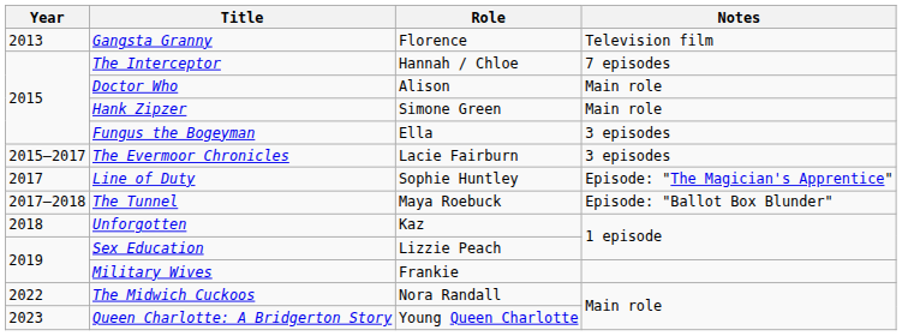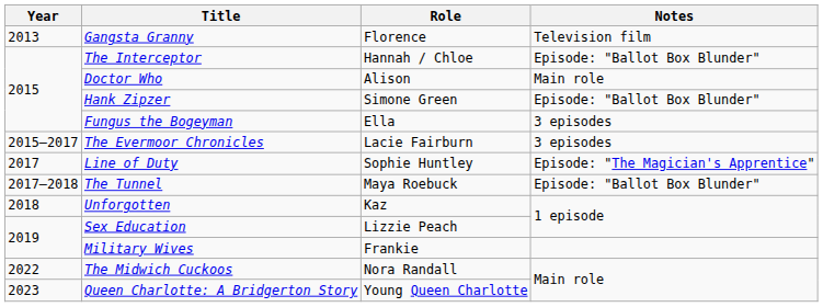 <table class="wikitable sortable">
 <tr>
 <th>Year</th>
 <th>Title</th>
 <th>Role</th>
 <th class="unsortable">Notes</th>
 </tr>
 <tr>
 <td>2013</td>
 <td><em><a href='#'>Gangsta Granny</a></em></td>
 <td>Florence</td>
 <td>Television film</td>
 </tr>
 <tr>
 <td rowspan="4">2015</td>
 <td><em><a href='#'>The Interceptor</a></em></td>
 <td>Hannah / Chloe</td>
-<td>7 episodes</td>
+<td>Episode: "Ballot Box Blunder"</td>
 </tr>
 <tr>
 <td><em><a href='#'>Doctor Who</a></em></td>
 <td>Alison</td>
 <td>Main role</td>
 </tr>
 <tr>
 <td><em><a href='#'>Hank Zipzer</a></em></td>
 <td>Simone Green</td>
-<td>Main role</td>
+<td>Episode: "Ballot Box Blunder"</td>
 </tr>
 <tr>
 <td><em><a href='#'>Fungus the Bogeyman</a></em></td>
 <td>Ella</td>
 <td>3 episodes</td>
 </tr>
 <tr>
 <td>2015–2017</td>
 <td><em><a href='#'>The Evermoor Chronicles</a></em></td>
 <td>Lacie Fairburn</td>
 <td>3 episodes</td>
 </tr>
 <tr>
 <td>2017</td>
 <td><em><a href='#'>Line of Duty</a></em></td>
 <td>Sophie Huntley</td>
 <td>Episode: "<a href='#'>The Magician's Apprentice</a>"</td>
 </tr>
 <tr>
 <td>2017–2018</td>
 <td><em><a href='#'>The Tunnel</a></em></td>
 <td>Maya Roebuck</td>
 <td>Episode: "Ballot Box Blunder"</td>
 </tr>
 <tr>
 <td>2018</td>
 <td><em><a href='#'>Unforgotten</a></em></td>
 <td>Kaz</td>
 <td rowspan="2">1 episode</td>
 </tr>
 <tr>
 <td rowspan="2">2019</td>
 <td><em><a href='#'>Sex Education</a></em></td>
 <td>Lizzie Peach</td>
 </tr>
 <tr>
 <td><em><a href='#'>Military Wives</a></em></td>
 <td>Frankie</td>
 <td></td>
 </tr>
 <tr>
 <td>2022</td>
 <td><em><a href='#'>The Midwich Cuckoos</a></em></td>
 <td>Nora Randall</td>
 <td rowspan="2">Main role</td>
 </tr>
 <tr>
 <td>2023</td>
 <td><em><a href='#'>Queen Charlotte: A Bridgerton Story</a></em></td>
 <td>Young <a href='#'>Queen Charlotte</a></td>
 </tr>
 </table>
